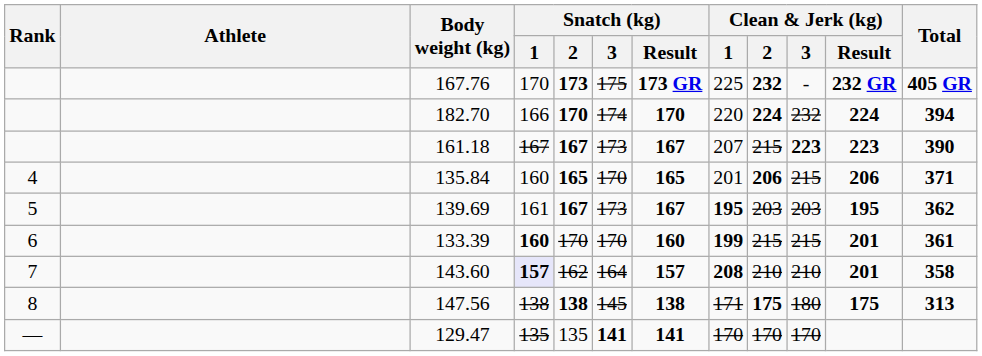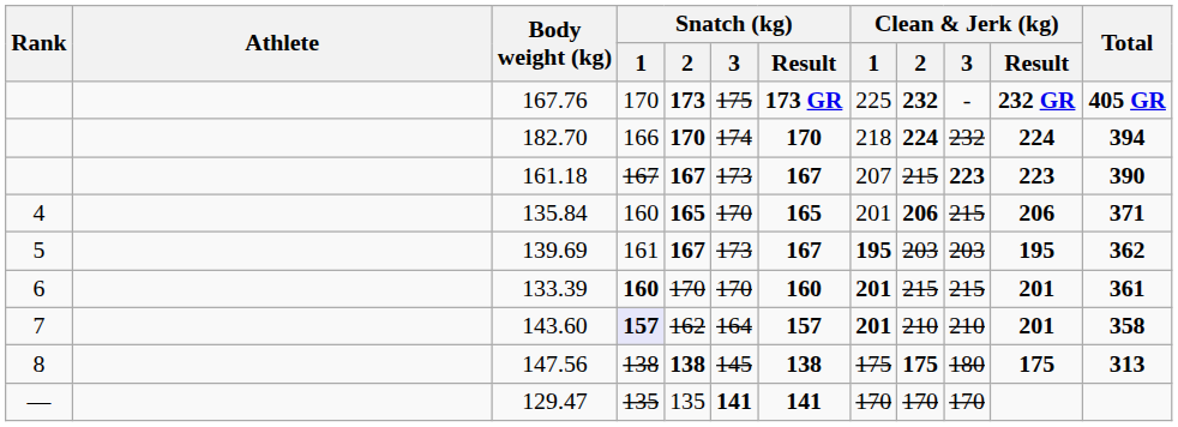 <table class="wikitable sortable" style="text-align:center;">
 <tr>
 <th rowspan="2">Rank</th>
 <th rowspan="2" width="275">Athlete</th>
 <th rowspan="2">Body<br>weight (kg)</th>
 <th colspan="4">Snatch (kg)</th>
 <th colspan="4">Clean & Jerk (kg)</th>
 <th rowspan="2">Total</th>
 </tr>
 <tr>
 <th class="unsortable">1</th>
 <th class="unsortable">2</th>
 <th class="unsortable">3</th>
 <th width="55">Result</th>
 <th class="unsortable">1</th>
 <th class="unsortable">2</th>
 <th class="unsortable">3</th>
 <th width="55">Result</th>
 </tr>
 <tr>
 <td></td>
 <td align="left"></td>
 <td>167.76</td>
 <td>170</td>
 <td><strong>173</strong></td>
 <td><s>175</s></td>
 <td><strong>173 <a href='#'>GR</a></strong></td>
 <td>225</td>
 <td><strong>232</strong></td>
 <td>-</td>
 <td><strong>232 <a href='#'>GR</a></strong></td>
 <td><strong>405 <a href='#'>GR</a></strong></td>
 </tr>
 <tr>
 <td></td>
 <td align="left"></td>
 <td>182.70</td>
 <td>166</td>
 <td><strong>170</strong></td>
 <td><s>174</s></td>
 <td><strong>170</strong></td>
-<td>220</td>
+<td>218</td>
 <td><strong>224</strong></td>
 <td><s>232</s></td>
 <td><strong>224</strong></td>
 <td><strong>394</strong></td>
 </tr>
 <tr>
 <td></td>
 <td align="left"></td>
 <td>161.18</td>
 <td><s>167</s></td>
 <td><strong>167</strong></td>
 <td><s>173</s></td>
 <td><strong>167</strong></td>
 <td>207</td>
 <td><s>215</s></td>
 <td><strong>223</strong></td>
 <td><strong>223</strong></td>
 <td><strong>390</strong></td>
 </tr>
 <tr>
 <td>4</td>
 <td align="left"></td>
 <td>135.84</td>
 <td>160</td>
 <td><strong>165</strong></td>
 <td><s>170</s></td>
 <td><strong>165</strong></td>
 <td>201</td>
 <td><strong>206</strong></td>
 <td><s>215</s></td>
 <td><strong>206</strong></td>
 <td><strong>371</strong></td>
 </tr>
 <tr>
 <td>5</td>
 <td align="left"></td>
 <td>139.69</td>
 <td>161</td>
 <td><strong>167</strong></td>
 <td><s>173</s></td>
 <td><strong>167</strong></td>
 <td><strong>195</strong></td>
 <td><s>203</s></td>
 <td><s>203</s></td>
 <td><strong>195</strong></td>
 <td><strong>362</strong></td>
 </tr>
 <tr>
 <td>6</td>
 <td align="left"></td>
 <td>133.39</td>
 <td><strong>160</strong></td>
 <td><s>170</s></td>
 <td><s>170</s></td>
 <td><strong>160</strong></td>
-<td><strong>199</strong></td>
+<td><strong>201</strong></td>
 <td><s>215</s></td>
 <td><s>215</s></td>
 <td><strong>201</strong></td>
 <td><strong>361</strong></td>
 </tr>
 <tr>
 <td>7</td>
 <td align="left"></td>
 <td>143.60</td>
 <td style="background: lavender;"><strong>157</strong></td>
 <td><s>162</s></td>
 <td><s>164</s></td>
 <td><strong>157</strong></td>
-<td><strong>208</strong></td>
+<td><strong>201</strong></td>
 <td><s>210</s></td>
 <td><s>210</s></td>
 <td><strong>201</strong></td>
 <td><strong>358</strong></td>
 </tr>
 <tr>
 <td>8</td>
 <td align="left"></td>
 <td>147.56</td>
 <td><s>138</s></td>
 <td><strong>138</strong></td>
 <td><s>145</s></td>
 <td><strong>138</strong></td>
-<td><s>171</s></td>
+<td><s>175</s></td>
 <td><strong>175</strong></td>
 <td><s>180</s></td>
 <td><strong>175</strong></td>
 <td><strong>313</strong></td>
 </tr>
 <tr>
 <td>―</td>
 <td align="left"></td>
 <td>129.47</td>
 <td><s>135</s></td>
 <td>135</td>
 <td><strong>141</strong></td>
 <td><strong>141</strong></td>
 <td><s>170</s></td>
 <td><s>170</s></td>
 <td><s>170</s></td>
 <td><strong></strong></td>
 <td><strong></strong></td>
 </tr>
 </table>
